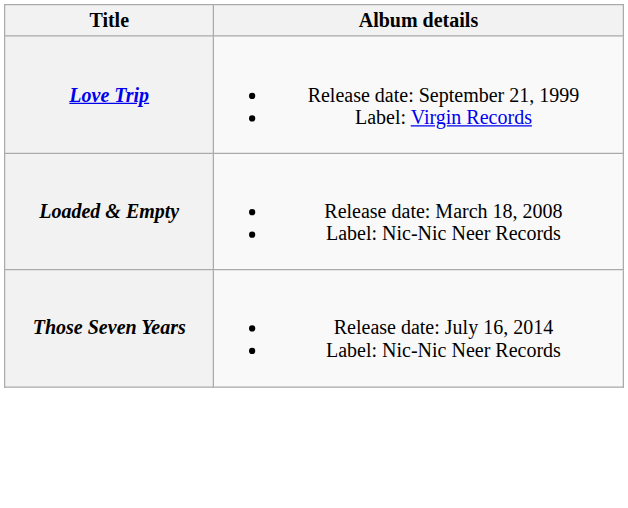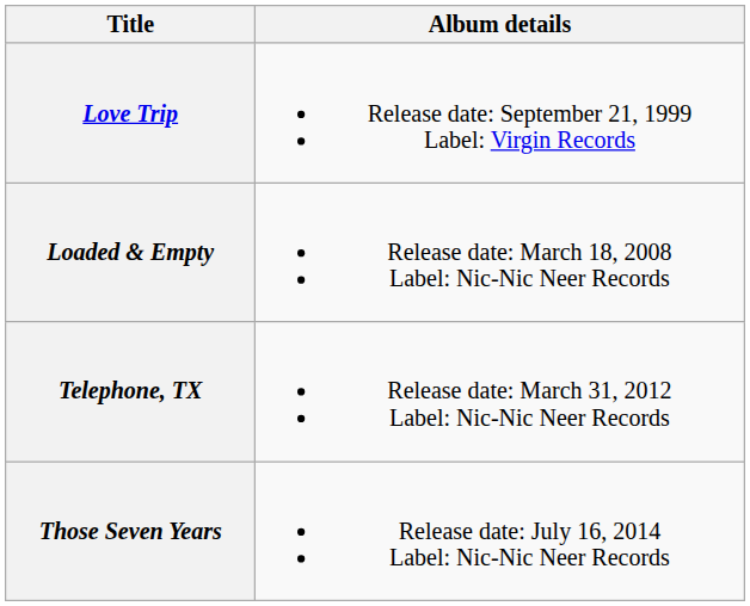 <table class="wikitable plainrowheaders" style="text-align:center;">
 <tr>
 <th style="width:10em;">Title</th>
 <th style="width:20em;">Album details</th>
 </tr>
 <tr>
 <th scope="row"><em><a href='#'>Love Trip</a></em></th>
 <td><br><ul><li>Release date: September 21, 1999</li><li>Label: <a href='#'>Virgin Records</a></li></ul></td>
 </tr>
 <tr>
 <th scope="row"><em>Loaded & Empty</em></th>
 <td><br><ul><li>Release date: March 18, 2008</li><li>Label: Nic-Nic Neer Records</li></ul></td>
 </tr>
 <tr>
+<th scope="row"><em>Telephone, TX</em></th>
+<td><br><ul><li>Release date: March 31, 2012</li><li>Label: Nic-Nic Neer Records</li></ul></td>
+</tr>
+<tr>
 <th scope="row"><em>Those Seven Years</em></th>
 <td><br><ul><li>Release date: July 16, 2014</li><li>Label: Nic-Nic Neer Records</li></ul></td>
 </tr>
 </table>
